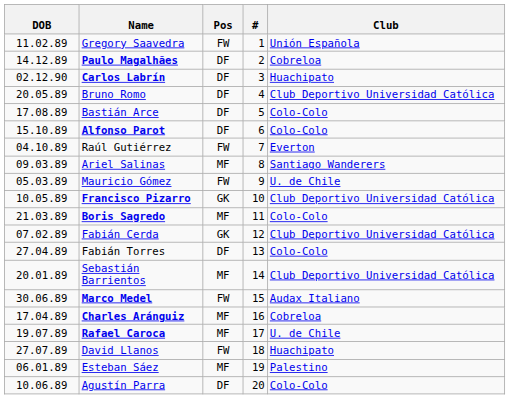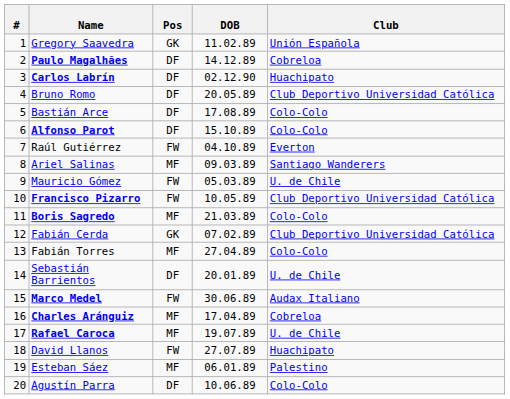 <table class="wikitable">
 <tr>
-<th bgcolor="#DDDDFF" width="15%"><br>DOB</th>
+<th bgcolor="#DDDDFF" width="4%"><br> # </th>
 <th bgcolor="#DDDDFF" width="25%"><br>Name</th>
 <th bgcolor="#DDDDFF" width="8%"><br>Pos</th>
-<th bgcolor="#DDDDFF" width="4%"><br> # </th>
+<th bgcolor="#DDDDFF" width="15%"><br>DOB</th>
 <th bgcolor="#DDDDFF" width="48%"><br>Club</th>
 </tr>
 <tr>
+<td align=right>1</td>
+<td><a href='#'>Gregory Saavedra</a></td>
+<td align=center>GK</td>
 <td align=center>11.02.89</td>
-<td><a href='#'>Gregory Saavedra</a></td>
-<td align=center>FW</td>
-<td align=right>1</td>
 <td><a href='#'>Unión Española</a> </td>
 </tr>
 <tr>
-<td align=center>14.12.89</td>
+<td align=right>2</td>
 <td><strong><a href='#'>Paulo Magalhães</a></strong></td>
 <td align=center>DF</td>
-<td align=right>2</td>
+<td align=center>14.12.89</td>
 <td><a href='#'>Cobreloa</a> </td>
 </tr>
 <tr>
-<td align=center>02.12.90</td>
+<td align=right>3</td>
 <td><strong><a href='#'>Carlos Labrín</a></strong></td>
 <td align=center>DF</td>
-<td align=right>3</td>
+<td align=center>02.12.90</td>
 <td><a href='#'>Huachipato</a> </td>
 </tr>
 <tr>
-<td align=center>20.05.89</td>
+<td align=right>4</td>
 <td><a href='#'>Bruno Romo</a></td>
 <td align=center>DF</td>
-<td align=right>4</td>
+<td align=center>20.05.89</td>
 <td><a href='#'>Club Deportivo Universidad Católica</a> </td>
 </tr>
 <tr>
-<td align=center>17.08.89</td>
+<td align=right>5</td>
 <td><a href='#'>Bastián Arce</a></td>
 <td align=center>DF</td>
-<td align=right>5</td>
+<td align=center>17.08.89</td>
 <td><a href='#'>Colo-Colo</a> </td>
 </tr>
 <tr>
-<td align=center>15.10.89</td>
+<td align=right>6</td>
 <td><strong><a href='#'>Alfonso Parot</a></strong></td>
 <td align=center>DF</td>
-<td align=right>6</td>
+<td align=center>15.10.89</td>
 <td><a href='#'>Colo-Colo</a> </td>
 </tr>
 <tr>
-<td align=center>04.10.89</td>
+<td align=right>7</td>
 <td>Raúl Gutiérrez</td>
 <td align=center>FW</td>
-<td align=right>7</td>
+<td align=center>04.10.89</td>
 <td><a href='#'>Everton</a> </td>
 </tr>
 <tr>
-<td align=center>09.03.89</td>
+<td align=right>8</td>
 <td><a href='#'>Ariel Salinas</a></td>
 <td align=center>MF</td>
-<td align=right>8</td>
+<td align=center>09.03.89</td>
 <td><a href='#'>Santiago Wanderers</a> </td>
 </tr>
 <tr>
-<td align=center>05.03.89</td>
+<td align=right>9</td>
 <td><a href='#'>Mauricio Gómez</a></td>
 <td align=center>FW</td>
-<td align=right>9</td>
+<td align=center>05.03.89</td>
 <td><a href='#'>U. de Chile</a> </td>
 </tr>
 <tr>
+<td align=right>10</td>
+<td><strong><a href='#'>Francisco Pizarro</a></strong></td>
+<td align=center>FW</td>
 <td align=center>10.05.89</td>
-<td><strong><a href='#'>Francisco Pizarro</a></strong></td>
-<td align=center>GK</td>
-<td align=right>10</td>
 <td><a href='#'>Club Deportivo Universidad Católica</a> </td>
 </tr>
 <tr>
-<td align=center>21.03.89</td>
+<td align=right>11</td>
 <td><strong><a href='#'>Boris Sagredo</a></strong></td>
 <td align=center>MF</td>
-<td align=right>11</td>
+<td align=center>21.03.89</td>
 <td><a href='#'>Colo-Colo</a> </td>
 </tr>
 <tr>
-<td align=center>07.02.89</td>
+<td align=right>12</td>
 <td><a href='#'>Fabián Cerda</a></td>
 <td align=center>GK</td>
-<td align=right>12</td>
+<td align=center>07.02.89</td>
 <td><a href='#'>Club Deportivo Universidad Católica</a> </td>
 </tr>
 <tr>
+<td align=right>13</td>
+<td>Fabián Torres</td>
+<td align=center>MF</td>
 <td align=center>27.04.89</td>
-<td>Fabián Torres</td>
-<td align=center>DF</td>
-<td align=right>13</td>
 <td><a href='#'>Colo-Colo</a> </td>
 </tr>
 <tr>
+<td align=right>14</td>
+<td><a href='#'>Sebastián Barrientos</a></td>
+<td align=center>DF</td>
 <td align=center>20.01.89</td>
-<td><a href='#'>Sebastián Barrientos</a></td>
-<td align=center>MF</td>
-<td align=right>14</td>
-<td><a href='#'>Club Deportivo Universidad Católica</a> </td>
+<td><a href='#'>U. de Chile</a> </td>
 </tr>
 <tr>
-<td align=center>30.06.89</td>
+<td align=right>15</td>
 <td><strong><a href='#'>Marco Medel</a></strong></td>
 <td align=center>FW</td>
-<td align=right>15</td>
+<td align=center>30.06.89</td>
 <td><a href='#'>Audax Italiano</a> </td>
 </tr>
 <tr>
-<td align=center>17.04.89</td>
+<td align=right>16</td>
 <td><strong><a href='#'>Charles Aránguiz</a></strong></td>
 <td align=center>MF</td>
-<td align=right>16</td>
+<td align=center>17.04.89</td>
 <td><a href='#'>Cobreloa</a> </td>
 </tr>
 <tr>
-<td align=center>19.07.89</td>
+<td align=right>17</td>
 <td><strong><a href='#'>Rafael Caroca</a></strong></td>
 <td align=center>MF</td>
-<td align=right>17</td>
+<td align=center>19.07.89</td>
 <td><a href='#'>U. de Chile</a> </td>
 </tr>
 <tr>
-<td align=center>27.07.89</td>
+<td align=right>18</td>
 <td><a href='#'>David Llanos</a></td>
 <td align=center>FW</td>
-<td align=right>18</td>
+<td align=center>27.07.89</td>
 <td><a href='#'>Huachipato</a> </td>
 </tr>
 <tr>
-<td align=center>06.01.89</td>
+<td align=right>19</td>
 <td><a href='#'>Esteban Sáez</a></td>
 <td align=center>MF</td>
-<td align=right>19</td>
+<td align=center>06.01.89</td>
 <td><a href='#'>Palestino</a> </td>
 </tr>
 <tr>
-<td align=center>10.06.89</td>
+<td align=right>20</td>
 <td><a href='#'>Agustín Parra</a></td>
 <td align=center>DF</td>
-<td align=right>20</td>
+<td align=center>10.06.89</td>
 <td><a href='#'>Colo-Colo</a> </td>
 </tr>
 </table>
